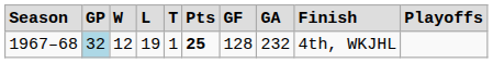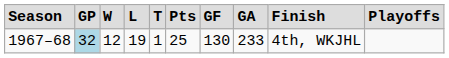 <table class="wikitable">
 <tr style="font-weight:bold; background:#ddd;"|>
 <td>Season</td>
 <td>GP</td>
 <td>W</td>
 <td>L</td>
 <td>T</td>
 <td>Pts</td>
 <td>GF</td>
 <td>GA</td>
 <td>Finish</td>
 <td>Playoffs</td>
 </tr>
 <tr>
 <td>1967–68</td>
 <td style="background: lightblue;">32</td>
 <td>12</td>
 <td>19</td>
 <td>1</td>
-<td><strong>25</strong></td>
-<td>128</td>
-<td>232</td>
+<td>25</td>
+<td>130</td>
+<td>233</td>
 <td>4th, WKJHL</td>
 <td></td>
 </tr>
 </table>
